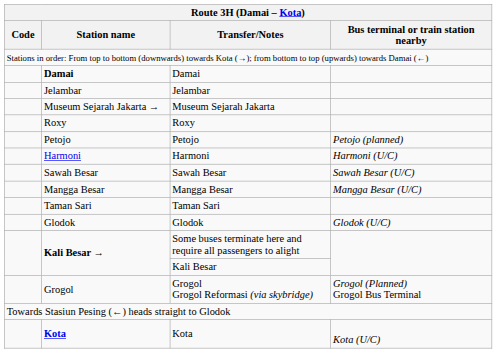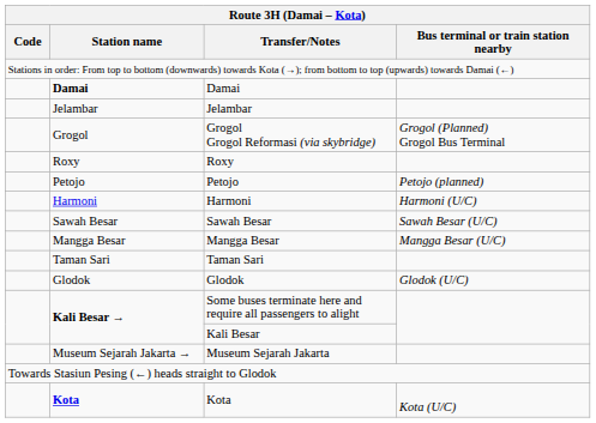 <table class="wikitable" style="font-size:100%">
 <tr>
 <th colspan="4" align="left"> Route 3H (Damai – <a href='#'>Kota</a>)</th>
 </tr>
 <tr>
 <th width="50">Code</th>
 <th width="190">Station name</th>
 <th width="240">Transfer/Notes</th>
 <th width="240">Bus terminal or train station nearby</th>
 </tr>
 <tr>
 <td colspan="4"><small>Stations in order: From top to bottom (downwards) towards Kota (→); from bottom to top (upwards) towards Damai (←)</small></td>
 </tr>
 <tr>
 <td align="center"><strong></strong><br><strong></strong></td>
 <td><strong>Damai</strong></td>
 <td>    Damai</td>
 <td> </td>
 </tr>
 <tr>
 <td align="center"><strong></strong><br><strong></strong></td>
 <td>Jelambar</td>
 <td>    Jelambar</td>
 <td></td>
 </tr>
 <tr>
-<td align="center"><strong></strong><br><strong></strong></td>
-<td>Museum Sejarah Jakarta →</td>
-<td>  Museum Sejarah Jakarta</td>
-<td></td>
+<td align="center"><strong></strong></td>
+<td>Grogol</td>
+<td>  Grogol<br>   Grogol Reformasi <em>(via skybridge)</em></td>
+<td> <em>Grogol (Planned)</em><br> Grogol Bus Terminal</td>
 </tr>
 <tr>
 <td align="center"><strong></strong></td>
 <td>Roxy</td>
 <td>  Roxy</td>
 <td></td>
 </tr>
 <tr>
 <td align="center"><strong></strong></td>
 <td>Petojo</td>
 <td>    Petojo</td>
 <td> <em>Petojo (planned)</em></td>
 </tr>
 <tr>
 <td align="center"><strong></strong><br><strong></strong></td>
 <td><a href='#'>Harmoni</a></td>
 <td> Harmoni</td>
 <td> <em>Harmoni (U/C)</em></td>
 </tr>
 <tr>
 <td align="center"><strong></strong></td>
 <td>Sawah Besar</td>
 <td> Sawah Besar</td>
 <td> <em>Sawah Besar (U/C)</em></td>
 </tr>
 <tr>
 <td align="center"><strong></strong></td>
 <td>Mangga Besar</td>
 <td> Mangga Besar</td>
 <td> <em>Mangga Besar (U/C)</em></td>
 </tr>
 <tr>
 <td align="center"><strong></strong></td>
 <td>Taman Sari</td>
 <td> Taman Sari</td>
 <td></td>
 </tr>
 <tr>
 <td align="center"><strong></strong></td>
 <td>Glodok</td>
 <td> Glodok</td>
 <td> <em>Glodok (U/C)</em></td>
 </tr>
 <tr>
 <td align="center" rowspan="2"><strong></strong><br><strong></strong></td>
 <td rowspan="2"><strong>Kali Besar →</strong></td>
 <td>Some buses terminate here and require all passengers to alight</td>
 <td rowspan="2"></td>
 </tr>
 <tr>
 <td>  Kali Besar</td>
 </tr>
 <tr>
-<td align="center"><strong></strong></td>
-<td>Grogol</td>
-<td>  Grogol<br>   Grogol Reformasi <em>(via skybridge)</em></td>
-<td> <em>Grogol (Planned)</em><br> Grogol Bus Terminal</td>
+<td align="center"><strong></strong><br><strong></strong></td>
+<td>Museum Sejarah Jakarta →</td>
+<td>  Museum Sejarah Jakarta</td>
+<td></td>
 </tr>
 <tr>
 <td colspan="4">Towards Stasiun Pesing (←) heads straight to Glodok</td>
 </tr>
 <tr>
 <td align="center"><strong></strong><br><strong></strong></td>
 <td><strong><a href='#'>Kota</a></strong></td>
 <td>  Kota</td>
 <td>   <br> <em>Kota (U/C)</em></td>
 </tr>
 </table>
